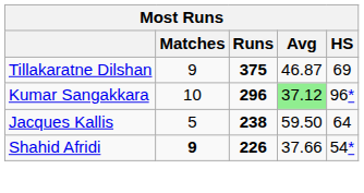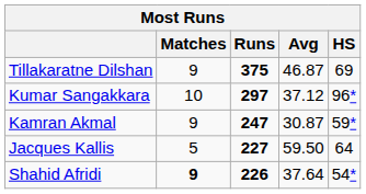 <table class="wikitable" style="text-align:center;">
 <tr>
 <th colspan=5>Most Runs</th>
 </tr>
 <tr>
 <th></th>
 <th>Matches</th>
 <th>Runs</th>
 <th>Avg</th>
 <th>HS</th>
 </tr>
 <tr>
 <td align="left"> <a href='#'>Tillakaratne Dilshan</a></td>
 <td>9</td>
 <td><strong>375</strong></td>
 <td>46.87</td>
 <td>69</td>
 </tr>
 <tr>
 <td align="left"> <a href='#'>Kumar Sangakkara</a></td>
 <td>10</td>
-<td><strong>296</strong></td>
-<td style="background: lightgreen;">37.12</td>
+<td><strong>297</strong></td>
+<td>37.12</td>
 <td>96<a href='#'>*</a></td>
+</tr>
+<tr>
+<td align="left"> <a href='#'>Kamran Akmal</a></td>
+<td>9</td>
+<td><strong>247</strong></td>
+<td>30.87</td>
+<td>59<a href='#'>*</a></td>
 </tr>
 <tr>
 <td align="left"> <a href='#'>Jacques Kallis</a></td>
 <td>5</td>
-<td><strong>238</strong></td>
+<td><strong>227</strong></td>
 <td>59.50</td>
 <td>64</td>
 </tr>
 <tr>
 <td align="left"> <a href='#'>Shahid Afridi</a></td>
 <td><strong>9</strong></td>
 <td><strong>226</strong></td>
-<td>37.66</td>
+<td>37.64</td>
 <td>54<a href='#'>*</a></td>
 </tr>
 </table>
